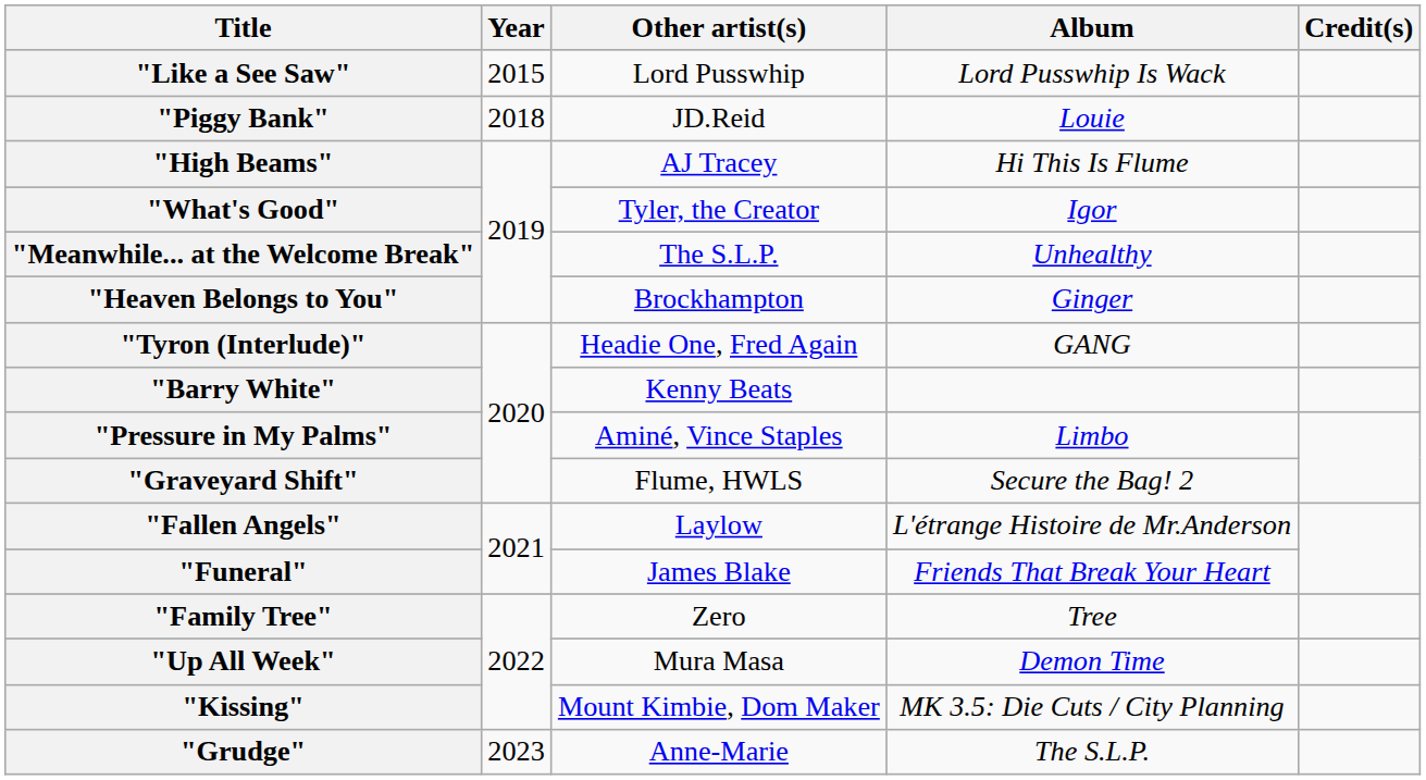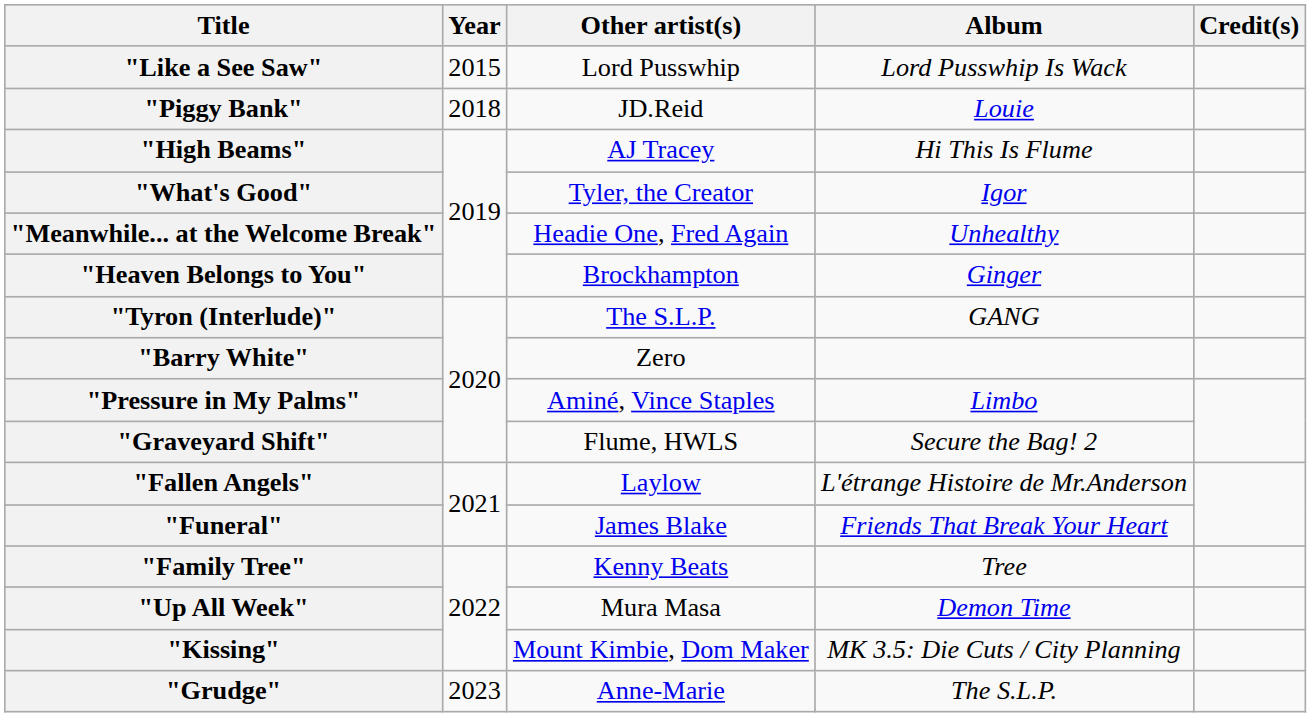 <table class="wikitable plainrowheaders" style="text-align:center;">
 <tr>
 <th scope="col">Title</th>
 <th scope="col">Year</th>
 <th scope="col">Other artist(s)</th>
 <th scope="col">Album</th>
 <th scope="col">Credit(s)</th>
 </tr>
 <tr>
 <th scope="row">"Like a See Saw"</th>
 <td>2015</td>
 <td>Lord Pusswhip</td>
 <td><em>Lord Pusswhip Is Wack</em></td>
 <td></td>
 </tr>
 <tr>
 <th scope="row">"Piggy Bank"</th>
 <td>2018</td>
 <td>JD.Reid</td>
 <td><em><a href='#'>Louie</a></em></td>
 <td></td>
 </tr>
 <tr>
 <th scope="row">"High Beams"</th>
 <td rowspan="4">2019</td>
 <td><a href='#'>AJ Tracey</a></td>
 <td><em>Hi This Is Flume</em></td>
 <td></td>
 </tr>
 <tr>
 <th scope="row">"What's Good"</th>
 <td><a href='#'>Tyler, the Creator</a></td>
 <td><em><a href='#'>Igor</a></em></td>
 <td></td>
 </tr>
 <tr>
 <th scope="row">"Meanwhile... at the Welcome Break"</th>
-<td><a href='#'>The S.L.P.</a></td>
+<td><a href='#'>Headie One</a>, <a href='#'>Fred Again</a></td>
 <td><em><a href='#'>Unhealthy</a></em></td>
 <td></td>
 </tr>
 <tr>
 <th scope="row">"Heaven Belongs to You"</th>
 <td><a href='#'>Brockhampton</a></td>
 <td><em><a href='#'>Ginger</a></em></td>
 <td></td>
 </tr>
 <tr>
 <th scope="row">"Tyron (Interlude)"</th>
 <td rowspan="4">2020</td>
-<td><a href='#'>Headie One</a>, <a href='#'>Fred Again</a></td>
+<td><a href='#'>The S.L.P.</a></td>
 <td><em>GANG</em></td>
 <td></td>
 </tr>
 <tr>
 <th scope="row">"Barry White"</th>
-<td><a href='#'>Kenny Beats</a></td>
+<td>Zero</td>
 <td></td>
 <td></td>
 </tr>
 <tr>
 <th scope="row">"Pressure in My Palms"</th>
 <td><a href='#'>Aminé</a>, <a href='#'>Vince Staples</a></td>
 <td><a href='#'><em>Limbo</em></a></td>
 <td rowspan="2"></td>
 </tr>
 <tr>
 <th scope="row">"Graveyard Shift"</th>
 <td>Flume, HWLS</td>
 <td><em>Secure the Bag! 2</em></td>
 </tr>
 <tr>
 <th scope="row">"Fallen Angels"</th>
 <td rowspan="2">2021</td>
 <td><a href='#'>Laylow</a></td>
 <td><em>L'étrange Histoire de Mr.Anderson</em></td>
 <td rowspan="2"></td>
 </tr>
 <tr>
 <th scope="row">"Funeral"</th>
 <td><a href='#'>James Blake</a></td>
 <td><em><a href='#'>Friends That Break Your Heart</a></em></td>
 </tr>
 <tr>
 <th scope="row">"Family Tree"</th>
 <td rowspan="3">2022</td>
-<td>Zero</td>
+<td><a href='#'>Kenny Beats</a></td>
 <td><em>Tree</em></td>
 <td></td>
 </tr>
 <tr>
 <th scope="row">"Up All Week"</th>
 <td>Mura Masa</td>
 <td><em><a href='#'>Demon Time</a></em></td>
 <td></td>
 </tr>
 <tr>
 <th scope="row">"Kissing"</th>
 <td><a href='#'>Mount Kimbie</a>, <a href='#'>Dom Maker</a></td>
 <td><em>MK 3.5: Die Cuts / City Planning</em></td>
 <td></td>
 </tr>
 <tr>
 <th scope="row">"Grudge"</th>
 <td>2023</td>
 <td><a href='#'>Anne-Marie</a></td>
 <td><em>The S.L.P.</em></td>
 <td></td>
 </tr>
 </table>
